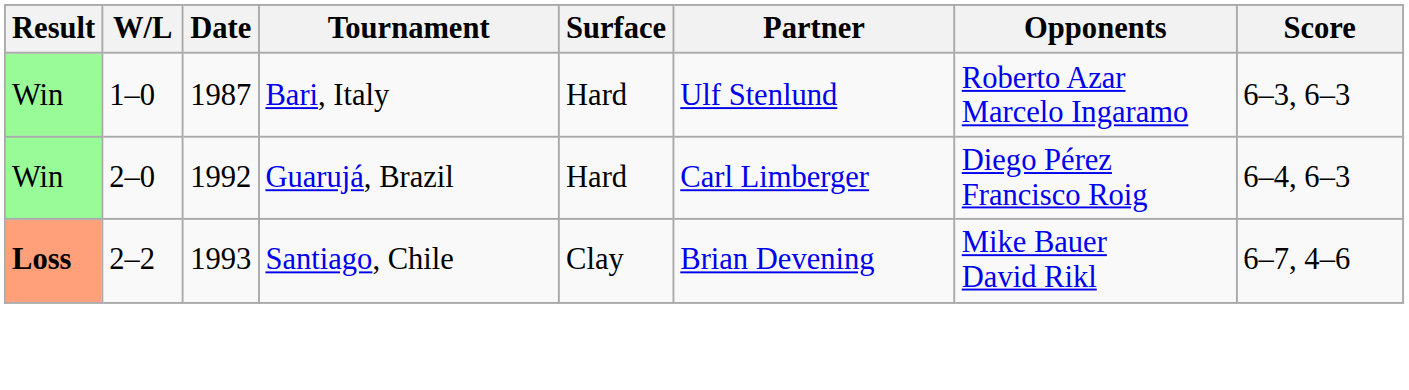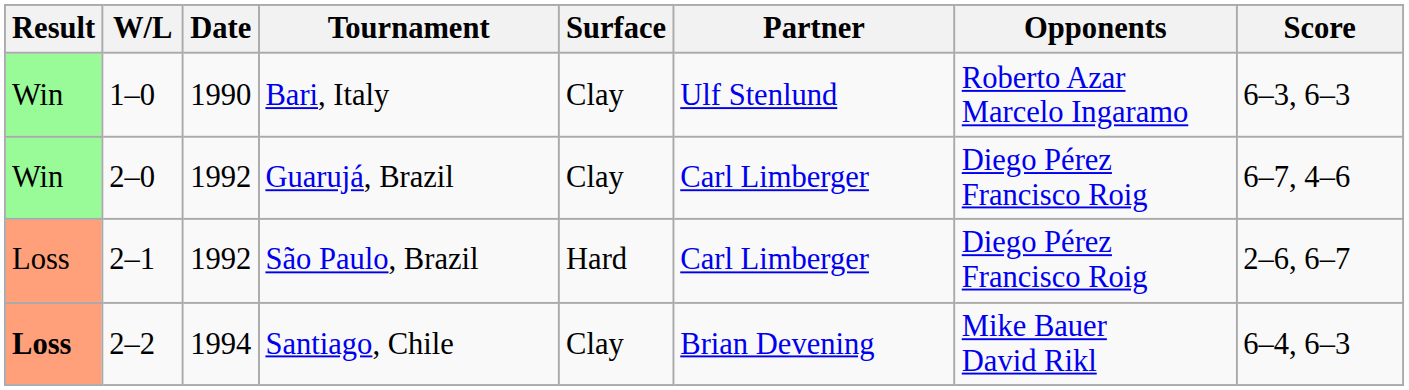 <table class="sortable wikitable">
 <tr>
 <th style="width:35px">Result</th>
 <th style="width:35px" class="unsortable">W/L</th>
 <th style="width:30px">Date</th>
 <th style="width:150px">Tournament</th>
 <th style="width:50px">Surface</th>
 <th style="width:140px">Partner</th>
 <th style="width:140px">Opponents</th>
 <th style="width:80px" class="unsortable">Score</th>
 </tr>
 <tr>
 <td style="background:#98fb98;">Win</td>
 <td>1–0</td>
-<td>1987</td>
+<td>1990</td>
 <td><a href='#'>Bari</a>, Italy</td>
-<td>Hard</td>
+<td>Clay</td>
 <td> <a href='#'>Ulf Stenlund</a></td>
 <td> <a href='#'>Roberto Azar</a><br> <a href='#'>Marcelo Ingaramo</a></td>
 <td>6–3, 6–3</td>
 </tr>
 <tr>
 <td style="background:#98fb98;">Win</td>
 <td>2–0</td>
 <td>1992</td>
 <td><a href='#'>Guarujá</a>, Brazil</td>
+<td>Clay</td>
+<td> <a href='#'>Carl Limberger</a></td>
+<td> <a href='#'>Diego Pérez</a><br> <a href='#'>Francisco Roig</a></td>
+<td>6–7, 4–6</td>
+</tr>
+<tr>
+<td style="background:#ffa07a;">Loss</td>
+<td>2–1</td>
+<td>1992</td>
+<td><a href='#'>São Paulo</a>, Brazil</td>
 <td>Hard</td>
 <td> <a href='#'>Carl Limberger</a></td>
 <td> <a href='#'>Diego Pérez</a><br> <a href='#'>Francisco Roig</a></td>
-<td>6–4, 6–3</td>
+<td>2–6, 6–7</td>
 </tr>
 <tr>
 <td style="background:#ffa07a;"><strong>Loss</strong></td>
 <td>2–2</td>
-<td>1993</td>
+<td>1994</td>
 <td><a href='#'>Santiago</a>, Chile</td>
 <td>Clay</td>
 <td> <a href='#'>Brian Devening</a></td>
 <td> <a href='#'>Mike Bauer</a><br> <a href='#'>David Rikl</a></td>
-<td>6–7, 4–6</td>
+<td>6–4, 6–3</td>
 </tr>
 </table>
